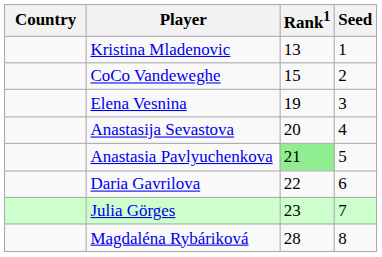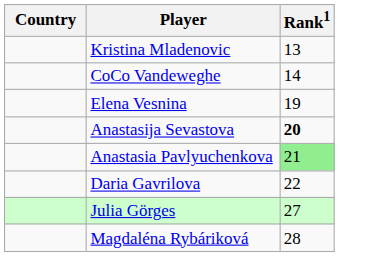 <table class="sortable wikitable">
 <tr>
 <th width="70">Country</th>
 <th width="175">Player</th>
 <th>Rank<sup>1</sup></th>
-<th>Seed</th>
 </tr>
 <tr>
 <td></td>
 <td><a href='#'>Kristina Mladenovic</a></td>
 <td>13</td>
-<td>1</td>
 </tr>
 <tr>
 <td></td>
 <td><a href='#'>CoCo Vandeweghe</a></td>
-<td>15</td>
-<td>2</td>
+<td>14</td>
 </tr>
 <tr>
 <td></td>
 <td><a href='#'>Elena Vesnina</a></td>
 <td>19</td>
-<td>3</td>
 </tr>
 <tr>
 <td></td>
 <td><a href='#'>Anastasija Sevastova</a></td>
-<td>20</td>
-<td>4</td>
+<td><strong>20</strong></td>
 </tr>
 <tr>
 <td></td>
 <td><a href='#'>Anastasia Pavlyuchenkova</a></td>
 <td style="background: lightgreen;">21</td>
-<td>5</td>
 </tr>
 <tr>
 <td></td>
 <td><a href='#'>Daria Gavrilova</a></td>
 <td>22</td>
-<td>6</td>
 </tr>
 <tr style="background:#cfc;">
 <td></td>
 <td><a href='#'>Julia Görges</a></td>
-<td>23</td>
-<td>7</td>
+<td>27</td>
 </tr>
 <tr>
 <td></td>
 <td><a href='#'>Magdaléna Rybáriková</a></td>
 <td>28</td>
-<td>8</td>
 </tr>
 </table>
